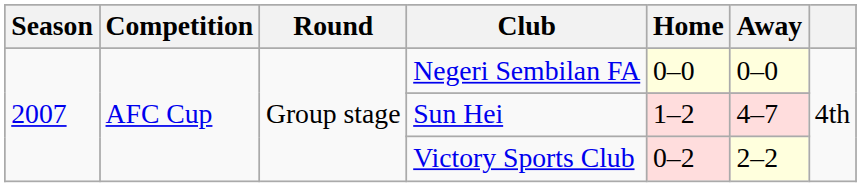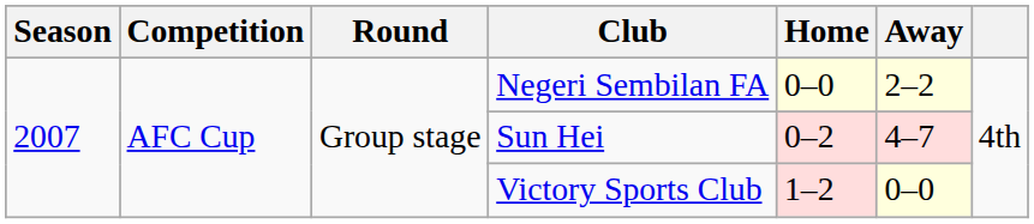 <table class="wikitable">
 <tr>
 <th>Season</th>
 <th>Competition</th>
 <th>Round</th>
 <th>Club</th>
 <th>Home</th>
 <th>Away</th>
 <th></th>
 </tr>
 <tr>
 <td rowspan="3"><a href='#'>2007</a></td>
 <td rowspan="3"><a href='#'>AFC Cup</a></td>
 <td rowspan="3">Group stage</td>
 <td> <a href='#'>Negeri Sembilan FA</a></td>
 <td style="background:#ffd;">0–0</td>
-<td style="background:#ffd;">0–0</td>
+<td style="background:#ffd;">2–2</td>
 <td rowspan="3">4th</td>
 </tr>
 <tr>
 <td> <a href='#'>Sun Hei</a></td>
-<td style="background:#fdd;">1–2</td>
+<td style="background:#fdd;">0–2</td>
 <td style="background:#fdd;">4–7</td>
 </tr>
 <tr>
 <td> <a href='#'>Victory Sports Club</a></td>
-<td style="background:#fdd;">0–2</td>
-<td style="background:#ffd;">2–2</td>
+<td style="background:#fdd;">1–2</td>
+<td style="background:#ffd;">0–0</td>
 </tr>
 </table>
